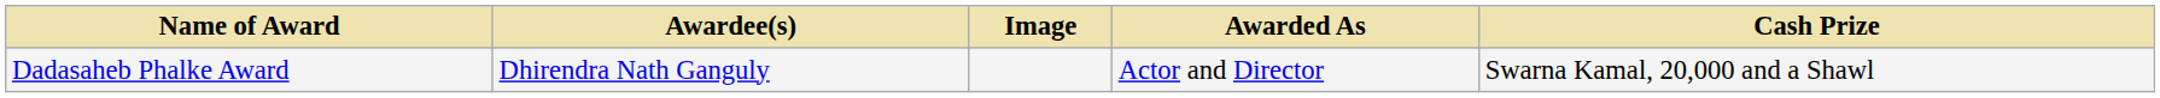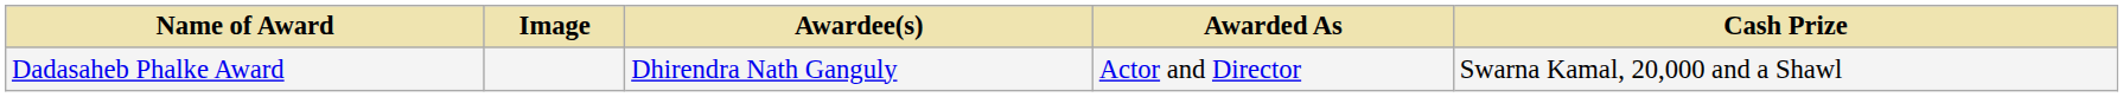 <table class="wikitable" style="width:100%;">
 <tr>
 <th style="background-color:#EFE4B0;">Name of Award</th>
+<th style="background-color:#EFE4B0;">Image</th>
 <th style="background-color:#EFE4B0;">Awardee(s)</th>
-<th style="background-color:#EFE4B0;">Image</th>
 <th style="background-color:#EFE4B0;">Awarded As</th>
 <th style="background-color:#EFE4B0;">Cash Prize</th>
 </tr>
 <tr style="background-color:#F4F4F4">
 <td><a href='#'>Dadasaheb Phalke Award</a></td>
+<td></td>
 <td><a href='#'>Dhirendra Nath Ganguly</a></td>
-<td></td>
 <td><a href='#'>Actor</a> and <a href='#'>Director</a></td>
 <td>Swarna Kamal, 20,000 and a Shawl</td>
 </tr>
 </table>
